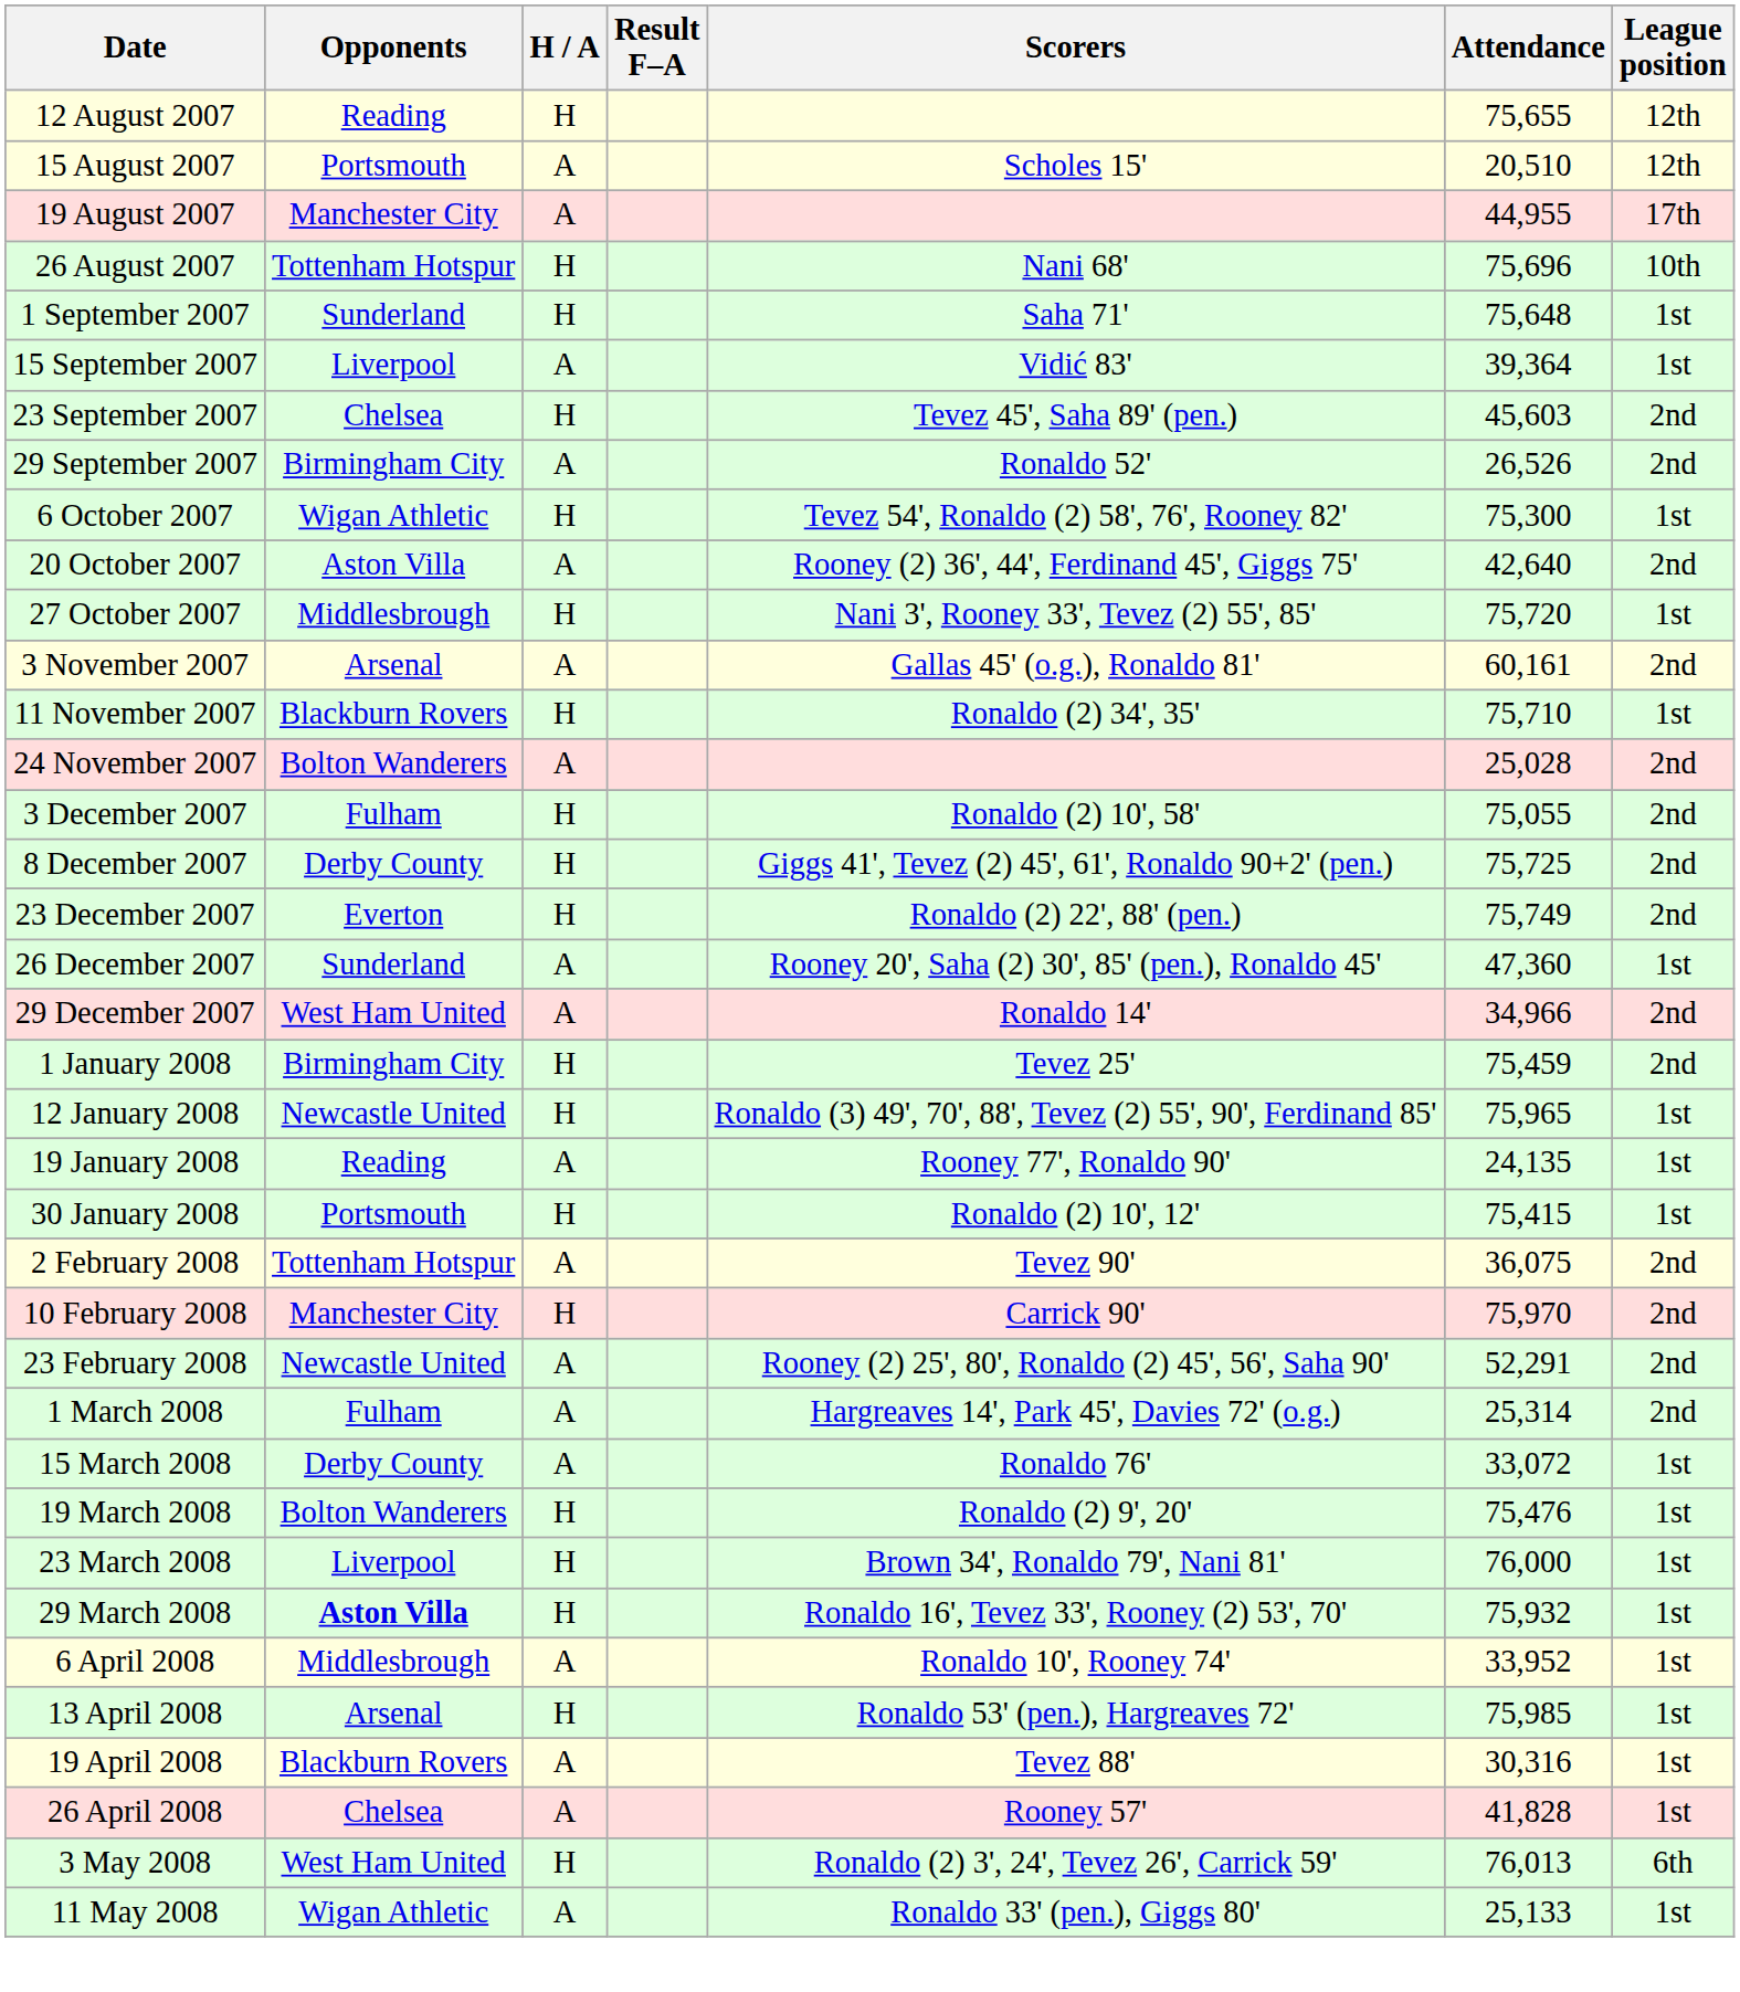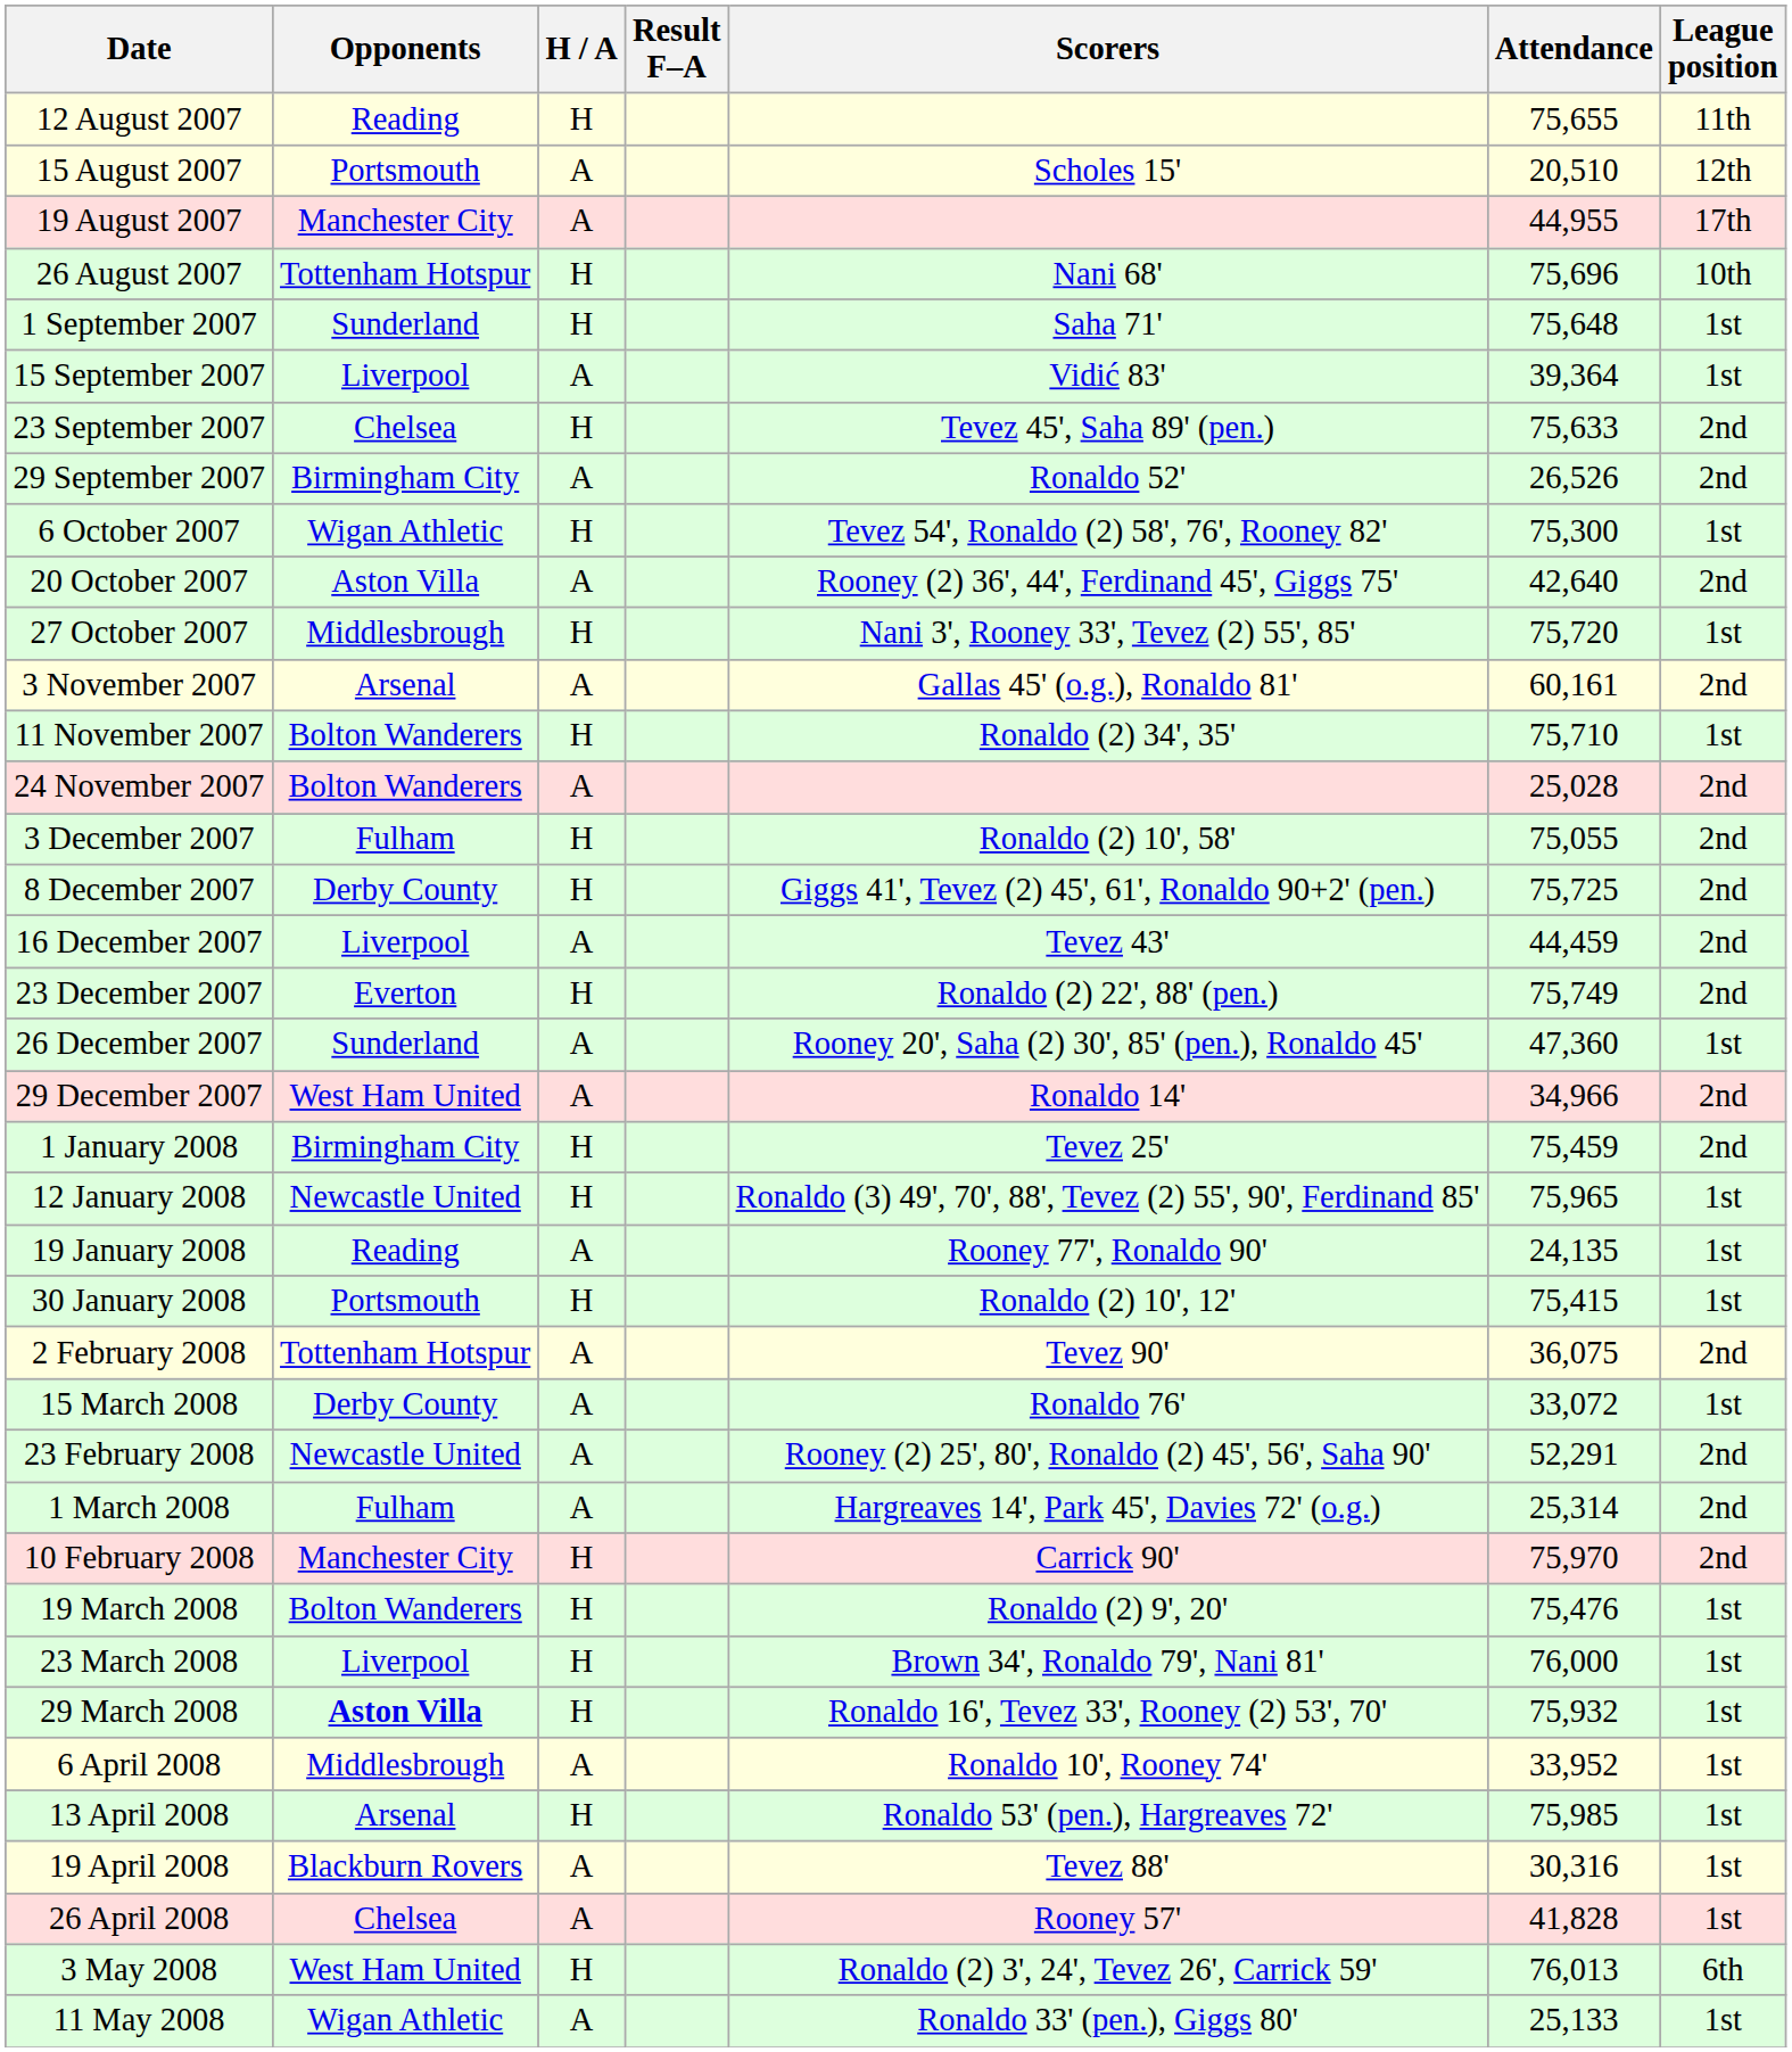 <table class="wikitable" style="text-align:center">
 <tr>
 <th>Date</th>
 <th>Opponents</th>
 <th>H / A</th>
 <th>Result<br>F–A</th>
 <th>Scorers</th>
 <th>Attendance</th>
 <th>League<br>position</th>
 </tr>
 <tr bgcolor="#ffffdd">
 <td>12 August 2007</td>
 <td><a href='#'>Reading</a></td>
 <td>H</td>
 <td></td>
 <td></td>
 <td>75,655</td>
-<td>12th</td>
+<td>11th</td>
 </tr>
 <tr bgcolor="#ffffdd">
 <td>15 August 2007</td>
 <td><a href='#'>Portsmouth</a></td>
 <td>A</td>
 <td></td>
 <td><a href='#'>Scholes</a> 15'</td>
 <td>20,510</td>
 <td>12th</td>
 </tr>
 <tr bgcolor="#ffdddd">
 <td>19 August 2007</td>
 <td><a href='#'>Manchester City</a></td>
 <td>A</td>
 <td></td>
 <td></td>
 <td>44,955</td>
 <td>17th</td>
 </tr>
 <tr bgcolor="#ddffdd">
 <td>26 August 2007</td>
 <td><a href='#'>Tottenham Hotspur</a></td>
 <td>H</td>
 <td></td>
 <td><a href='#'>Nani</a> 68'</td>
 <td>75,696</td>
 <td>10th</td>
 </tr>
 <tr bgcolor="#ddffdd">
 <td>1 September 2007</td>
 <td><a href='#'>Sunderland</a></td>
 <td>H</td>
 <td></td>
 <td><a href='#'>Saha</a> 71'</td>
 <td>75,648</td>
 <td>1st</td>
 </tr>
 <tr bgcolor="#ddffdd">
 <td>15 September 2007</td>
 <td><a href='#'>Liverpool</a></td>
 <td>A</td>
 <td></td>
 <td><a href='#'>Vidić</a> 83'</td>
 <td>39,364</td>
 <td>1st</td>
 </tr>
 <tr bgcolor="#ddffdd">
 <td>23 September 2007</td>
 <td><a href='#'>Chelsea</a></td>
 <td>H</td>
 <td></td>
 <td><a href='#'>Tevez</a> 45', <a href='#'>Saha</a> 89' (<a href='#'>pen.</a>)</td>
-<td>45,603</td>
+<td>75,633</td>
 <td>2nd</td>
 </tr>
 <tr bgcolor="#ddffdd">
 <td>29 September 2007</td>
 <td><a href='#'>Birmingham City</a></td>
 <td>A</td>
 <td></td>
 <td><a href='#'>Ronaldo</a> 52'</td>
 <td>26,526</td>
 <td>2nd</td>
 </tr>
 <tr bgcolor="#ddffdd">
 <td>6 October 2007</td>
 <td><a href='#'>Wigan Athletic</a></td>
 <td>H</td>
 <td></td>
 <td><a href='#'>Tevez</a> 54', <a href='#'>Ronaldo</a> (2) 58', 76', <a href='#'>Rooney</a> 82'</td>
 <td>75,300</td>
 <td>1st</td>
 </tr>
 <tr bgcolor="#ddffdd">
 <td>20 October 2007</td>
 <td><a href='#'>Aston Villa</a></td>
 <td>A</td>
 <td></td>
 <td><a href='#'>Rooney</a> (2) 36', 44', <a href='#'>Ferdinand</a> 45', <a href='#'>Giggs</a> 75'</td>
 <td>42,640</td>
 <td>2nd</td>
 </tr>
 <tr bgcolor="#ddffdd">
 <td>27 October 2007</td>
 <td><a href='#'>Middlesbrough</a></td>
 <td>H</td>
 <td></td>
 <td><a href='#'>Nani</a> 3', <a href='#'>Rooney</a> 33', <a href='#'>Tevez</a> (2) 55', 85'</td>
 <td>75,720</td>
 <td>1st</td>
 </tr>
 <tr bgcolor="#ffffdd">
 <td>3 November 2007</td>
 <td><a href='#'>Arsenal</a></td>
 <td>A</td>
 <td></td>
 <td><a href='#'>Gallas</a> 45' (<a href='#'>o.g.</a>), <a href='#'>Ronaldo</a> 81'</td>
 <td>60,161</td>
 <td>2nd</td>
 </tr>
 <tr bgcolor="#ddffdd">
 <td>11 November 2007</td>
-<td><a href='#'>Blackburn Rovers</a></td>
+<td><a href='#'>Bolton Wanderers</a></td>
 <td>H</td>
 <td></td>
 <td><a href='#'>Ronaldo</a> (2) 34', 35'</td>
 <td>75,710</td>
 <td>1st</td>
 </tr>
 <tr bgcolor="#ffdddd">
 <td>24 November 2007</td>
 <td><a href='#'>Bolton Wanderers</a></td>
 <td>A</td>
 <td></td>
 <td></td>
 <td>25,028</td>
 <td>2nd</td>
 </tr>
 <tr bgcolor="#ddffdd">
 <td>3 December 2007</td>
 <td><a href='#'>Fulham</a></td>
 <td>H</td>
 <td></td>
 <td><a href='#'>Ronaldo</a> (2) 10', 58'</td>
 <td>75,055</td>
 <td>2nd</td>
 </tr>
 <tr bgcolor="#ddffdd">
 <td>8 December 2007</td>
 <td><a href='#'>Derby County</a></td>
 <td>H</td>
 <td></td>
 <td><a href='#'>Giggs</a> 41', <a href='#'>Tevez</a> (2) 45', 61', <a href='#'>Ronaldo</a> 90+2' (<a href='#'>pen.</a>)</td>
 <td>75,725</td>
+<td>2nd</td>
+</tr>
+<tr bgcolor="#ddffdd">
+<td>16 December 2007</td>
+<td><a href='#'>Liverpool</a></td>
+<td>A</td>
+<td></td>
+<td><a href='#'>Tevez</a> 43'</td>
+<td>44,459</td>
 <td>2nd</td>
 </tr>
 <tr bgcolor="#ddffdd">
 <td>23 December 2007</td>
 <td><a href='#'>Everton</a></td>
 <td>H</td>
 <td></td>
 <td><a href='#'>Ronaldo</a> (2) 22', 88' (<a href='#'>pen.</a>)</td>
 <td>75,749</td>
 <td>2nd</td>
 </tr>
 <tr bgcolor="#ddffdd">
 <td>26 December 2007</td>
 <td><a href='#'>Sunderland</a></td>
 <td>A</td>
 <td></td>
 <td><a href='#'>Rooney</a> 20', <a href='#'>Saha</a> (2) 30', 85' (<a href='#'>pen.</a>), <a href='#'>Ronaldo</a> 45'</td>
 <td>47,360</td>
 <td>1st</td>
 </tr>
 <tr bgcolor="#ffdddd">
 <td>29 December 2007</td>
 <td><a href='#'>West Ham United</a></td>
 <td>A</td>
 <td></td>
 <td><a href='#'>Ronaldo</a> 14'</td>
 <td>34,966</td>
 <td>2nd</td>
 </tr>
 <tr bgcolor="#ddffdd">
 <td>1 January 2008</td>
 <td><a href='#'>Birmingham City</a></td>
 <td>H</td>
 <td></td>
 <td><a href='#'>Tevez</a> 25'</td>
 <td>75,459</td>
 <td>2nd</td>
 </tr>
 <tr bgcolor="#ddffdd">
 <td>12 January 2008</td>
 <td><a href='#'>Newcastle United</a></td>
 <td>H</td>
 <td></td>
 <td><a href='#'>Ronaldo</a> (3) 49', 70', 88', <a href='#'>Tevez</a> (2) 55', 90', <a href='#'>Ferdinand</a> 85'</td>
 <td>75,965</td>
 <td>1st</td>
 </tr>
 <tr bgcolor="#ddffdd">
 <td>19 January 2008</td>
 <td><a href='#'>Reading</a></td>
 <td>A</td>
 <td></td>
 <td><a href='#'>Rooney</a> 77', <a href='#'>Ronaldo</a> 90'</td>
 <td>24,135</td>
 <td>1st</td>
 </tr>
 <tr bgcolor="#ddffdd">
 <td>30 January 2008</td>
 <td><a href='#'>Portsmouth</a></td>
 <td>H</td>
 <td></td>
 <td><a href='#'>Ronaldo</a> (2) 10', 12'</td>
 <td>75,415</td>
 <td>1st</td>
 </tr>
 <tr bgcolor="#ffffdd">
 <td>2 February 2008</td>
 <td><a href='#'>Tottenham Hotspur</a></td>
 <td>A</td>
 <td></td>
 <td><a href='#'>Tevez</a> 90'</td>
 <td>36,075</td>
 <td>2nd</td>
 </tr>
-<tr bgcolor="#ffdddd">
-<td>10 February 2008</td>
-<td><a href='#'>Manchester City</a></td>
-<td>H</td>
+<tr bgcolor="#ddffdd">
+<td>15 March 2008</td>
+<td><a href='#'>Derby County</a></td>
+<td>A</td>
 <td></td>
-<td><a href='#'>Carrick</a> 90'</td>
-<td>75,970</td>
-<td>2nd</td>
+<td><a href='#'>Ronaldo</a> 76'</td>
+<td>33,072</td>
+<td>1st</td>
 </tr>
 <tr bgcolor="#ddffdd">
 <td>23 February 2008</td>
 <td><a href='#'>Newcastle United</a></td>
 <td>A</td>
 <td></td>
 <td><a href='#'>Rooney</a> (2) 25', 80', <a href='#'>Ronaldo</a> (2) 45', 56', <a href='#'>Saha</a> 90'</td>
 <td>52,291</td>
 <td>2nd</td>
 </tr>
 <tr bgcolor="#ddffdd">
 <td>1 March 2008</td>
 <td><a href='#'>Fulham</a></td>
 <td>A</td>
 <td></td>
 <td><a href='#'>Hargreaves</a> 14', <a href='#'>Park</a> 45', <a href='#'>Davies</a> 72' (<a href='#'>o.g.</a>)</td>
 <td>25,314</td>
 <td>2nd</td>
 </tr>
-<tr bgcolor="#ddffdd">
-<td>15 March 2008</td>
-<td><a href='#'>Derby County</a></td>
-<td>A</td>
+<tr bgcolor="#ffdddd">
+<td>10 February 2008</td>
+<td><a href='#'>Manchester City</a></td>
+<td>H</td>
 <td></td>
-<td><a href='#'>Ronaldo</a> 76'</td>
-<td>33,072</td>
-<td>1st</td>
+<td><a href='#'>Carrick</a> 90'</td>
+<td>75,970</td>
+<td>2nd</td>
 </tr>
 <tr bgcolor="#ddffdd">
 <td>19 March 2008</td>
 <td><a href='#'>Bolton Wanderers</a></td>
 <td>H</td>
 <td></td>
 <td><a href='#'>Ronaldo</a> (2) 9', 20'</td>
 <td>75,476</td>
 <td>1st</td>
 </tr>
 <tr bgcolor="#ddffdd">
 <td>23 March 2008</td>
 <td><a href='#'>Liverpool</a></td>
 <td>H</td>
 <td></td>
 <td><a href='#'>Brown</a> 34', <a href='#'>Ronaldo</a> 79', <a href='#'>Nani</a> 81'</td>
 <td>76,000</td>
 <td>1st</td>
 </tr>
 <tr bgcolor="#ddffdd">
 <td>29 March 2008</td>
 <td><strong><a href='#'>Aston Villa</a></strong></td>
 <td>H</td>
 <td></td>
 <td><a href='#'>Ronaldo</a> 16', <a href='#'>Tevez</a> 33', <a href='#'>Rooney</a> (2) 53', 70'</td>
 <td>75,932</td>
 <td>1st</td>
 </tr>
 <tr bgcolor="#ffffdd">
 <td>6 April 2008</td>
 <td><a href='#'>Middlesbrough</a></td>
 <td>A</td>
 <td></td>
 <td><a href='#'>Ronaldo</a> 10', <a href='#'>Rooney</a> 74'</td>
 <td>33,952</td>
 <td>1st</td>
 </tr>
 <tr bgcolor="#ddffdd">
 <td>13 April 2008</td>
 <td><a href='#'>Arsenal</a></td>
 <td>H</td>
 <td></td>
 <td><a href='#'>Ronaldo</a> 53' (<a href='#'>pen.</a>), <a href='#'>Hargreaves</a> 72'</td>
 <td>75,985</td>
 <td>1st</td>
 </tr>
 <tr bgcolor="#ffffdd">
 <td>19 April 2008</td>
 <td><a href='#'>Blackburn Rovers</a></td>
 <td>A</td>
 <td></td>
 <td><a href='#'>Tevez</a> 88'</td>
 <td>30,316</td>
 <td>1st</td>
 </tr>
 <tr bgcolor="#ffdddd">
 <td>26 April 2008</td>
 <td><a href='#'>Chelsea</a></td>
 <td>A</td>
 <td></td>
 <td><a href='#'>Rooney</a> 57'</td>
 <td>41,828</td>
 <td>1st</td>
 </tr>
 <tr bgcolor="#ddffdd">
 <td>3 May 2008</td>
 <td><a href='#'>West Ham United</a></td>
 <td>H</td>
 <td></td>
 <td><a href='#'>Ronaldo</a> (2) 3', 24', <a href='#'>Tevez</a> 26', <a href='#'>Carrick</a> 59'</td>
 <td>76,013</td>
 <td>6th</td>
 </tr>
 <tr bgcolor="#ddffdd">
 <td>11 May 2008</td>
 <td><a href='#'>Wigan Athletic</a></td>
 <td>A</td>
 <td></td>
 <td><a href='#'>Ronaldo</a> 33' (<a href='#'>pen.</a>), <a href='#'>Giggs</a> 80'</td>
 <td>25,133</td>
 <td>1st</td>
 </tr>
 </table>
